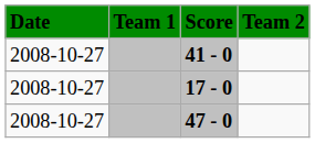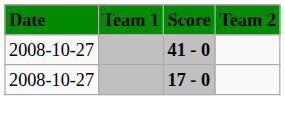 <table class="wikitable" style="margin:0.5em auto; font-size:95%">
 <tr bgcolor="#008B00">
 <td><strong>Date</strong></td>
 <td><strong>Team 1</strong></td>
 <td><strong>Score</strong></td>
 <td><strong>Team 2</strong></td>
 </tr>
 <tr>
 <td>2008-10-27</td>
 <td bgcolor="silver"><strong></strong></td>
 <td bgcolor="silver"><strong>41 - 0</strong></td>
 <td></td>
 </tr>
 <tr>
 <td>2008-10-27</td>
 <td bgcolor="silver"><strong></strong></td>
 <td bgcolor="silver"><strong>17 - 0</strong></td>
 <td></td>
 </tr>
-<tr>
-<td>2008-10-27</td>
-<td bgcolor="silver"><strong></strong></td>
-<td bgcolor="silver"><strong>47 - 0</strong></td>
-<td></td>
-</tr>
 </table>
